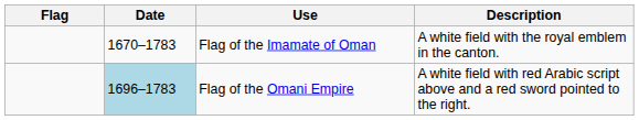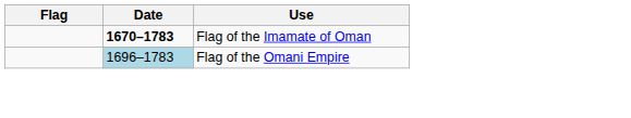 <table class="wikitable">
 <tr>
 <th style="width:110px;">Flag</th>
 <th style="width:100px;">Date</th>
 <th style="width:250px;">Use</th>
-<th style="width:250px;">Description</th>
 </tr>
 <tr>
 <td></td>
-<td>1670–1783</td>
+<td><strong>1670–1783</strong></td>
 <td>Flag of the <a href='#'>Imamate of Oman</a></td>
-<td>A white field with the royal emblem in the canton.</td>
 </tr>
 <tr>
 <td></td>
 <td style="background: lightblue;">1696–1783</td>
 <td>Flag of the <a href='#'>Omani Empire</a></td>
-<td>A white field with red Arabic script above and a red sword pointed to the right.</td>
 </tr>
 </table>
